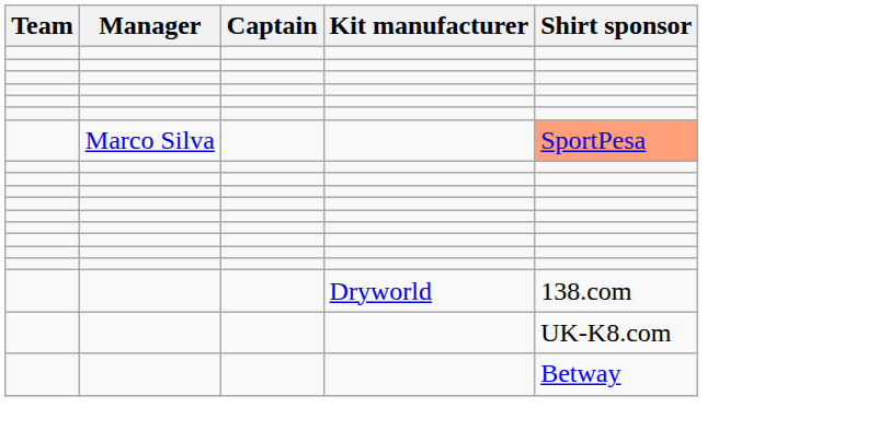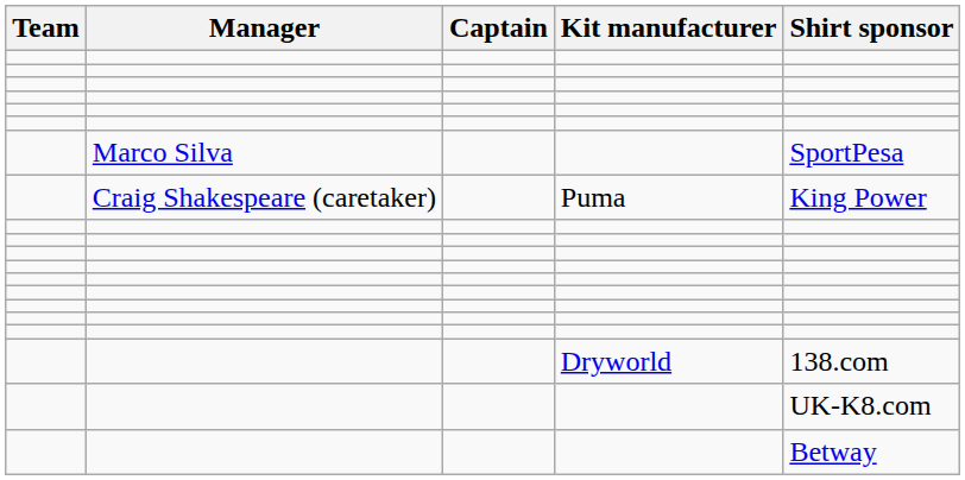 <table class="wikitable sortable" style="text-align:left;">
 <tr>
 <th>Team</th>
 <th>Manager</th>
 <th>Captain</th>
 <th>Kit manufacturer</th>
 <th>Shirt sponsor</th>
 </tr>
 <tr>
 <td></td>
 <td></td>
 <td></td>
 <td></td>
 <td></td>
 </tr>
 <tr>
 <td></td>
 <td></td>
 <td></td>
 <td></td>
 <td></td>
 </tr>
 <tr>
 <td></td>
 <td></td>
 <td></td>
 <td></td>
 <td></td>
 </tr>
 <tr>
 <td></td>
 <td></td>
 <td></td>
 <td></td>
 <td></td>
 </tr>
 <tr>
 <td></td>
 <td> </td>
 <td></td>
 <td></td>
 <td></td>
 </tr>
 <tr>
 <td></td>
 <td></td>
 <td></td>
 <td></td>
 <td></td>
 </tr>
 <tr>
 <td></td>
 <td> <a href='#'>Marco Silva</a></td>
 <td></td>
 <td></td>
-<td style="background: lightsalmon;"><a href='#'>SportPesa</a></td>
+<td><a href='#'>SportPesa</a></td>
+</tr>
+<tr>
+<td></td>
+<td> <a href='#'>Craig Shakespeare</a> (caretaker)</td>
+<td></td>
+<td>Puma</td>
+<td><a href='#'>King Power</a></td>
 </tr>
 <tr>
 <td></td>
 <td></td>
 <td></td>
 <td></td>
 <td></td>
 </tr>
 <tr>
 <td></td>
 <td></td>
 <td></td>
 <td></td>
 <td></td>
 </tr>
 <tr>
 <td></td>
 <td></td>
 <td></td>
 <td></td>
 <td></td>
 </tr>
 <tr>
 <td></td>
 <td></td>
 <td></td>
 <td></td>
 <td></td>
 </tr>
 <tr>
 <td></td>
 <td></td>
 <td></td>
 <td></td>
 <td></td>
 </tr>
 <tr>
 <td></td>
 <td></td>
 <td></td>
 <td></td>
 <td></td>
 </tr>
 <tr>
 <td></td>
 <td></td>
 <td></td>
 <td></td>
 <td></td>
 </tr>
 <tr>
 <td></td>
 <td></td>
 <td></td>
 <td></td>
 <td></td>
 </tr>
 <tr>
 <td></td>
 <td></td>
 <td></td>
 <td></td>
 <td></td>
 </tr>
 <tr>
 <td></td>
 <td></td>
 <td></td>
 <td><a href='#'>Dryworld</a></td>
 <td>138.com</td>
 </tr>
 <tr>
 <td></td>
 <td></td>
 <td></td>
 <td></td>
 <td>UK-K8.com</td>
 </tr>
 <tr>
 <td></td>
 <td></td>
 <td></td>
 <td></td>
 <td><a href='#'>Betway</a></td>
 </tr>
 </table>
